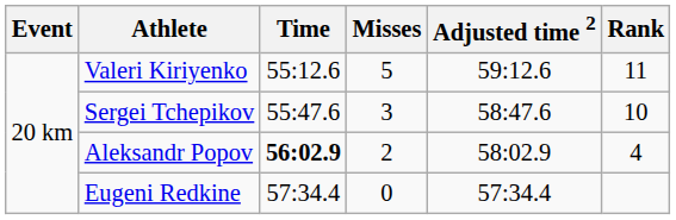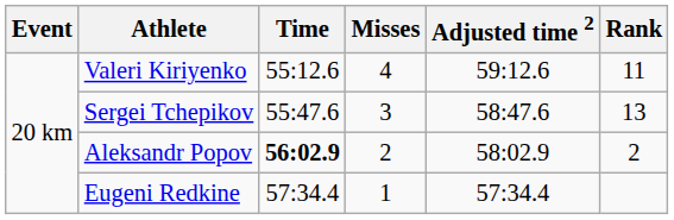 <table class="wikitable" style="font-size:90%">
 <tr>
 <th>Event</th>
 <th>Athlete</th>
 <th>Time</th>
 <th>Misses</th>
 <th>Adjusted time <sup>2</sup></th>
 <th>Rank</th>
 </tr>
 <tr>
 <td rowspan="4">20 km</td>
 <td> <a href='#'>Valeri Kiriyenko</a></td>
 <td align="center">55:12.6</td>
-<td align="center">5</td>
+<td align="center">4</td>
 <td align="center">59:12.6</td>
 <td align="center">11</td>
 </tr>
 <tr>
 <td> <a href='#'>Sergei Tchepikov</a></td>
 <td align="center">55:47.6</td>
 <td align="center">3</td>
 <td align="center">58:47.6</td>
-<td align="center">10</td>
+<td align="center">13</td>
 </tr>
 <tr>
 <td> <a href='#'>Aleksandr Popov</a></td>
 <td align="center"><strong>56:02.9</strong></td>
 <td align="center">2</td>
 <td align="center">58:02.9</td>
-<td align="center">4</td>
+<td align="center">2</td>
 </tr>
 <tr>
 <td> <a href='#'>Eugeni Redkine</a></td>
 <td align="center">57:34.4</td>
-<td align="center">0</td>
+<td align="center">1</td>
 <td align="center">57:34.4</td>
 <td align="center"></td>
 </tr>
 </table>
